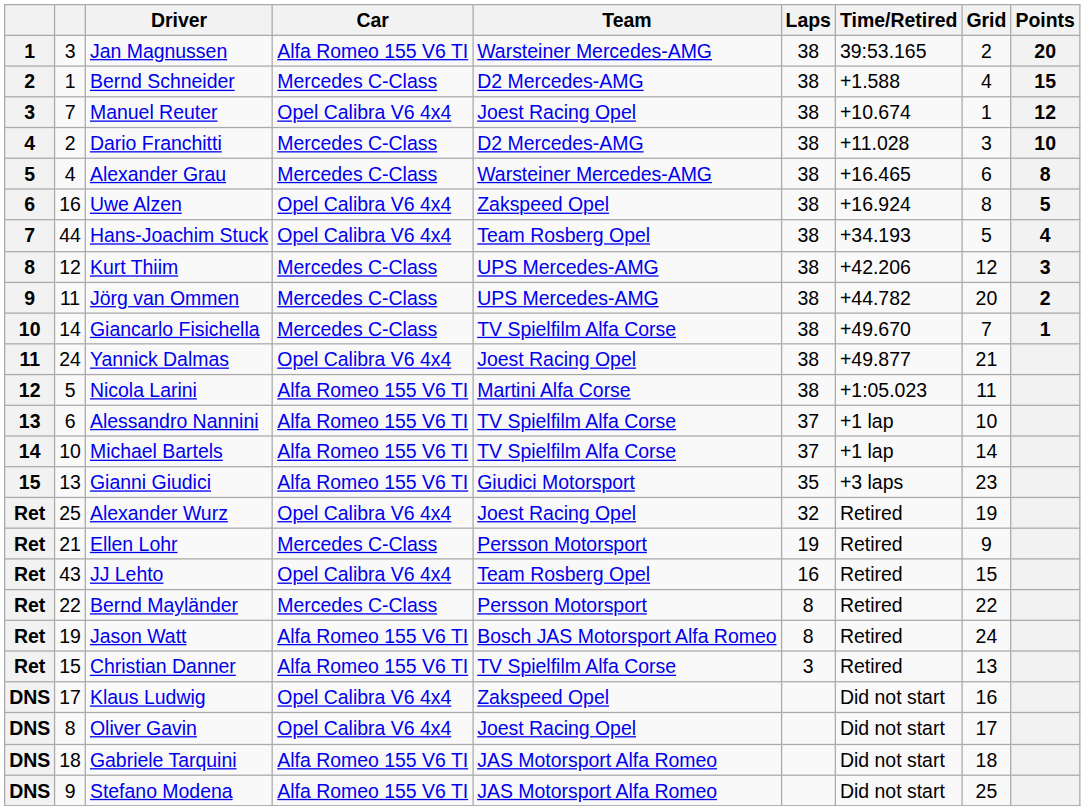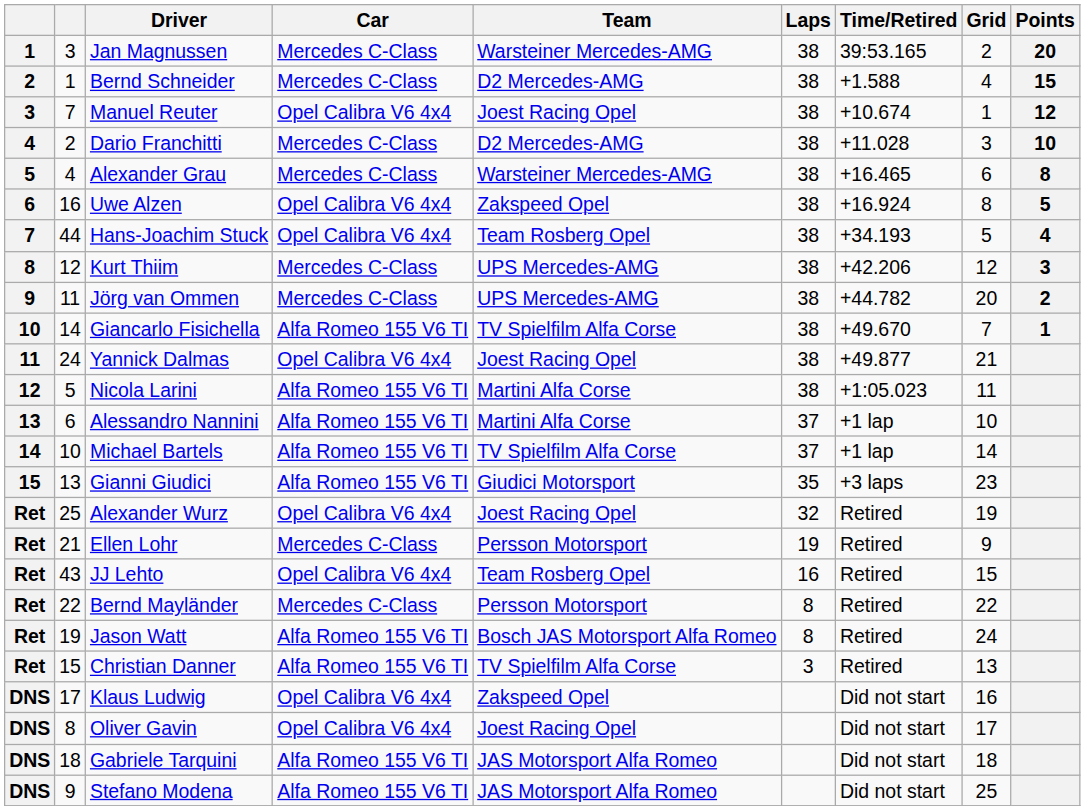 <table class="wikitable sortable" style="font-size:95%">
 <tr>
 <th></th>
 <th></th>
 <th>Driver</th>
 <th>Car</th>
 <th>Team</th>
 <th>Laps</th>
 <th>Time/Retired</th>
 <th>Grid</th>
 <th>Points</th>
 </tr>
 <tr>
 <th>1</th>
 <td align=center>3</td>
 <td> <a href='#'>Jan Magnussen</a></td>
-<td><a href='#'>Alfa Romeo 155 V6 TI</a></td>
+<td><a href='#'>Mercedes C-Class</a></td>
 <td> <a href='#'>Warsteiner Mercedes-AMG</a></td>
 <td align=center>38</td>
 <td>39:53.165</td>
 <td align=center>2</td>
 <th>20</th>
 </tr>
 <tr>
 <th>2</th>
 <td align=center>1</td>
 <td> <a href='#'>Bernd Schneider</a></td>
 <td><a href='#'>Mercedes C-Class</a></td>
 <td> <a href='#'>D2 Mercedes-AMG</a></td>
 <td align=center>38</td>
 <td>+1.588</td>
 <td align=center>4</td>
 <th>15</th>
 </tr>
 <tr>
 <th>3</th>
 <td align=center>7</td>
 <td> <a href='#'>Manuel Reuter</a></td>
 <td><a href='#'>Opel Calibra V6 4x4</a></td>
 <td> <a href='#'>Joest Racing Opel</a></td>
 <td align=center>38</td>
 <td>+10.674</td>
 <td align=center>1</td>
 <th>12</th>
 </tr>
 <tr>
 <th>4</th>
 <td align=center>2</td>
 <td> <a href='#'>Dario Franchitti</a></td>
 <td><a href='#'>Mercedes C-Class</a></td>
 <td> <a href='#'>D2 Mercedes-AMG</a></td>
 <td align=center>38</td>
 <td>+11.028</td>
 <td align=center>3</td>
 <th>10</th>
 </tr>
 <tr>
 <th>5</th>
 <td align=center>4</td>
 <td> <a href='#'>Alexander Grau</a></td>
 <td><a href='#'>Mercedes C-Class</a></td>
 <td> <a href='#'>Warsteiner Mercedes-AMG</a></td>
 <td align=center>38</td>
 <td>+16.465</td>
 <td align=center>6</td>
 <th>8</th>
 </tr>
 <tr>
 <th>6</th>
 <td align=center>16</td>
 <td> <a href='#'>Uwe Alzen</a></td>
 <td><a href='#'>Opel Calibra V6 4x4</a></td>
 <td> <a href='#'>Zakspeed Opel</a></td>
 <td align=center>38</td>
 <td>+16.924</td>
 <td align=center>8</td>
 <th>5</th>
 </tr>
 <tr>
 <th>7</th>
 <td align=center>44</td>
 <td> <a href='#'>Hans-Joachim Stuck</a></td>
 <td><a href='#'>Opel Calibra V6 4x4</a></td>
 <td> <a href='#'>Team Rosberg Opel</a></td>
 <td align=center>38</td>
 <td>+34.193</td>
 <td align=center>5</td>
 <th>4</th>
 </tr>
 <tr>
 <th>8</th>
 <td align=center>12</td>
 <td> <a href='#'>Kurt Thiim</a></td>
 <td><a href='#'>Mercedes C-Class</a></td>
 <td> <a href='#'>UPS Mercedes-AMG</a></td>
 <td align=center>38</td>
 <td>+42.206</td>
 <td align=center>12</td>
 <th>3</th>
 </tr>
 <tr>
 <th>9</th>
 <td align=center>11</td>
 <td> <a href='#'>Jörg van Ommen</a></td>
 <td><a href='#'>Mercedes C-Class</a></td>
 <td> <a href='#'>UPS Mercedes-AMG</a></td>
 <td align=center>38</td>
 <td>+44.782</td>
 <td align=center>20</td>
 <th>2</th>
 </tr>
 <tr>
 <th>10</th>
 <td align=center>14</td>
 <td> <a href='#'>Giancarlo Fisichella</a></td>
-<td><a href='#'>Mercedes C-Class</a></td>
+<td><a href='#'>Alfa Romeo 155 V6 TI</a></td>
 <td> <a href='#'>TV Spielfilm Alfa Corse</a></td>
 <td align=center>38</td>
 <td>+49.670</td>
 <td align=center>7</td>
 <th>1</th>
 </tr>
 <tr>
 <th>11</th>
 <td align=center>24</td>
 <td> <a href='#'>Yannick Dalmas</a></td>
 <td><a href='#'>Opel Calibra V6 4x4</a></td>
 <td> <a href='#'>Joest Racing Opel</a></td>
 <td align=center>38</td>
 <td>+49.877</td>
 <td align=center>21</td>
 <th></th>
 </tr>
 <tr>
 <th>12</th>
 <td align=center>5</td>
 <td> <a href='#'>Nicola Larini</a></td>
 <td><a href='#'>Alfa Romeo 155 V6 TI</a></td>
 <td> <a href='#'>Martini Alfa Corse</a></td>
 <td align=center>38</td>
 <td>+1:05.023</td>
 <td align=center>11</td>
 <th></th>
 </tr>
 <tr>
 <th>13</th>
 <td align=center>6</td>
 <td> <a href='#'>Alessandro Nannini</a></td>
 <td><a href='#'>Alfa Romeo 155 V6 TI</a></td>
-<td> <a href='#'>TV Spielfilm Alfa Corse</a></td>
+<td> <a href='#'>Martini Alfa Corse</a></td>
 <td align=center>37</td>
 <td>+1 lap</td>
 <td align=center>10</td>
 <th></th>
 </tr>
 <tr>
 <th>14</th>
 <td align=center>10</td>
 <td> <a href='#'>Michael Bartels</a></td>
 <td><a href='#'>Alfa Romeo 155 V6 TI</a></td>
 <td> <a href='#'>TV Spielfilm Alfa Corse</a></td>
 <td align=center>37</td>
 <td>+1 lap</td>
 <td align=center>14</td>
 <th></th>
 </tr>
 <tr>
 <th>15</th>
 <td align=center>13</td>
 <td> <a href='#'>Gianni Giudici</a></td>
 <td><a href='#'>Alfa Romeo 155 V6 TI</a></td>
 <td> <a href='#'>Giudici Motorsport</a></td>
 <td align=center>35</td>
 <td>+3 laps</td>
 <td align=center>23</td>
 <th></th>
 </tr>
 <tr>
 <th>Ret</th>
 <td align=center>25</td>
 <td> <a href='#'>Alexander Wurz</a></td>
 <td><a href='#'>Opel Calibra V6 4x4</a></td>
 <td> <a href='#'>Joest Racing Opel</a></td>
 <td align=center>32</td>
 <td>Retired</td>
 <td align=center>19</td>
 <th></th>
 </tr>
 <tr>
 <th>Ret</th>
 <td align=center>21</td>
 <td> <a href='#'>Ellen Lohr</a></td>
 <td><a href='#'>Mercedes C-Class</a></td>
 <td> <a href='#'>Persson Motorsport</a></td>
 <td align=center>19</td>
 <td>Retired</td>
 <td align=center>9</td>
 <th></th>
 </tr>
 <tr>
 <th>Ret</th>
 <td align=center>43</td>
 <td> <a href='#'>JJ Lehto</a></td>
 <td><a href='#'>Opel Calibra V6 4x4</a></td>
 <td> <a href='#'>Team Rosberg Opel</a></td>
 <td align=center>16</td>
 <td>Retired</td>
 <td align=center>15</td>
 <th></th>
 </tr>
 <tr>
 <th>Ret</th>
 <td align=center>22</td>
 <td> <a href='#'>Bernd Mayländer</a></td>
 <td><a href='#'>Mercedes C-Class</a></td>
 <td> <a href='#'>Persson Motorsport</a></td>
 <td align=center>8</td>
 <td>Retired</td>
 <td align=center>22</td>
 <th></th>
 </tr>
 <tr>
 <th>Ret</th>
 <td align=center>19</td>
 <td> <a href='#'>Jason Watt</a></td>
 <td><a href='#'>Alfa Romeo 155 V6 TI</a></td>
 <td> <a href='#'>Bosch JAS Motorsport Alfa Romeo</a></td>
 <td align=center>8</td>
 <td>Retired</td>
 <td align=center>24</td>
 <th></th>
 </tr>
 <tr>
 <th>Ret</th>
 <td align=center>15</td>
 <td> <a href='#'>Christian Danner</a></td>
 <td><a href='#'>Alfa Romeo 155 V6 TI</a></td>
 <td> <a href='#'>TV Spielfilm Alfa Corse</a></td>
 <td align=center>3</td>
 <td>Retired</td>
 <td align=center>13</td>
 <th></th>
 </tr>
 <tr>
 <th>DNS</th>
 <td align=center>17</td>
 <td> <a href='#'>Klaus Ludwig</a></td>
 <td><a href='#'>Opel Calibra V6 4x4</a></td>
 <td> <a href='#'>Zakspeed Opel</a></td>
 <td align=center></td>
 <td>Did not start</td>
 <td align=center>16</td>
 <th></th>
 </tr>
 <tr>
 <th>DNS</th>
 <td align=center>8</td>
 <td> <a href='#'>Oliver Gavin</a></td>
 <td><a href='#'>Opel Calibra V6 4x4</a></td>
 <td> <a href='#'>Joest Racing Opel</a></td>
 <td align=center></td>
 <td>Did not start</td>
 <td align=center>17</td>
 <th></th>
 </tr>
 <tr>
 <th>DNS</th>
 <td align=center>18</td>
 <td> <a href='#'>Gabriele Tarquini</a></td>
 <td><a href='#'>Alfa Romeo 155 V6 TI</a></td>
 <td> <a href='#'>JAS Motorsport Alfa Romeo</a></td>
 <td align=center></td>
 <td>Did not start</td>
 <td align=center>18</td>
 <th></th>
 </tr>
 <tr>
 <th>DNS</th>
 <td align=center>9</td>
 <td> <a href='#'>Stefano Modena</a></td>
 <td><a href='#'>Alfa Romeo 155 V6 TI</a></td>
 <td> <a href='#'>JAS Motorsport Alfa Romeo</a></td>
 <td align=center></td>
 <td>Did not start</td>
 <td align=center>25</td>
 <th></th>
 </tr>
 <tr>
 </tr>
 </table>
